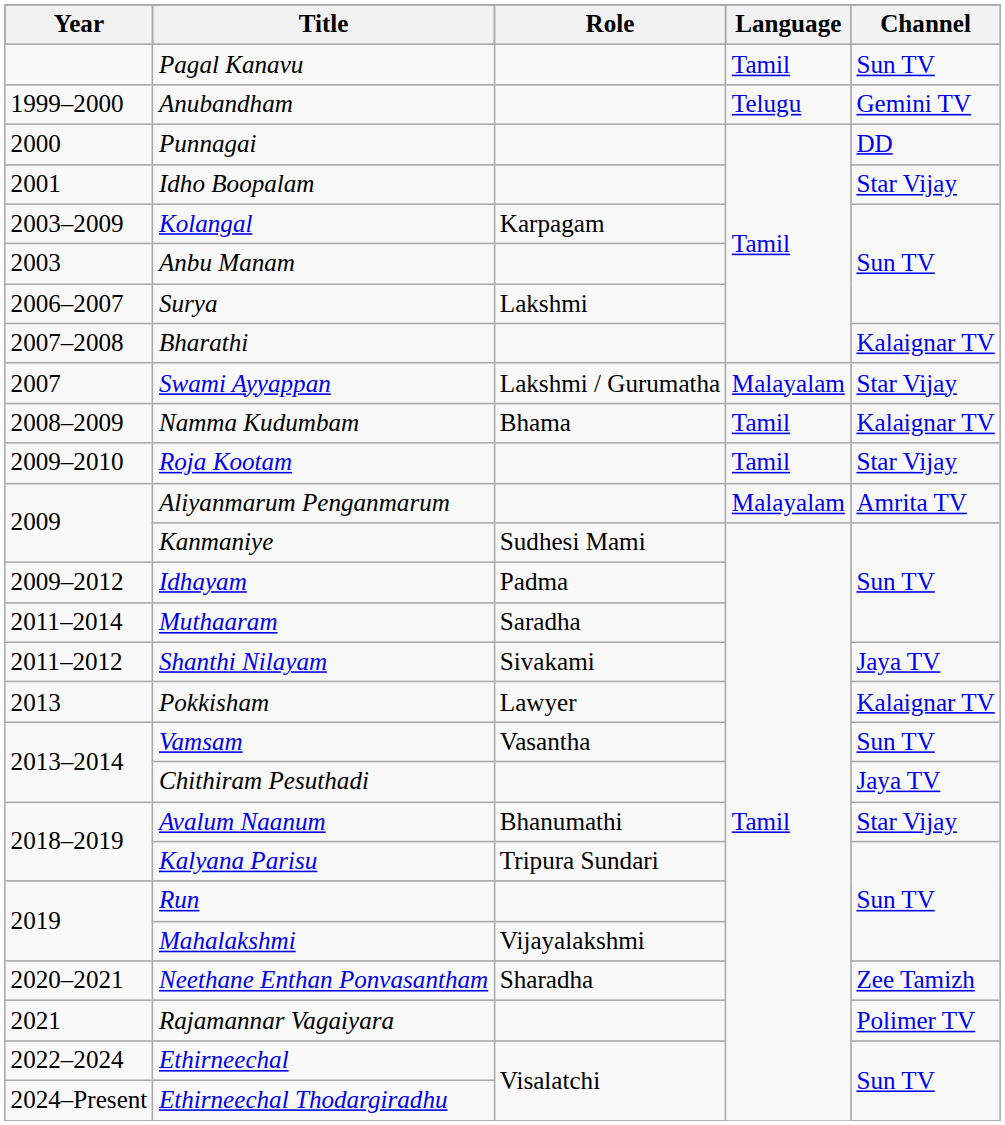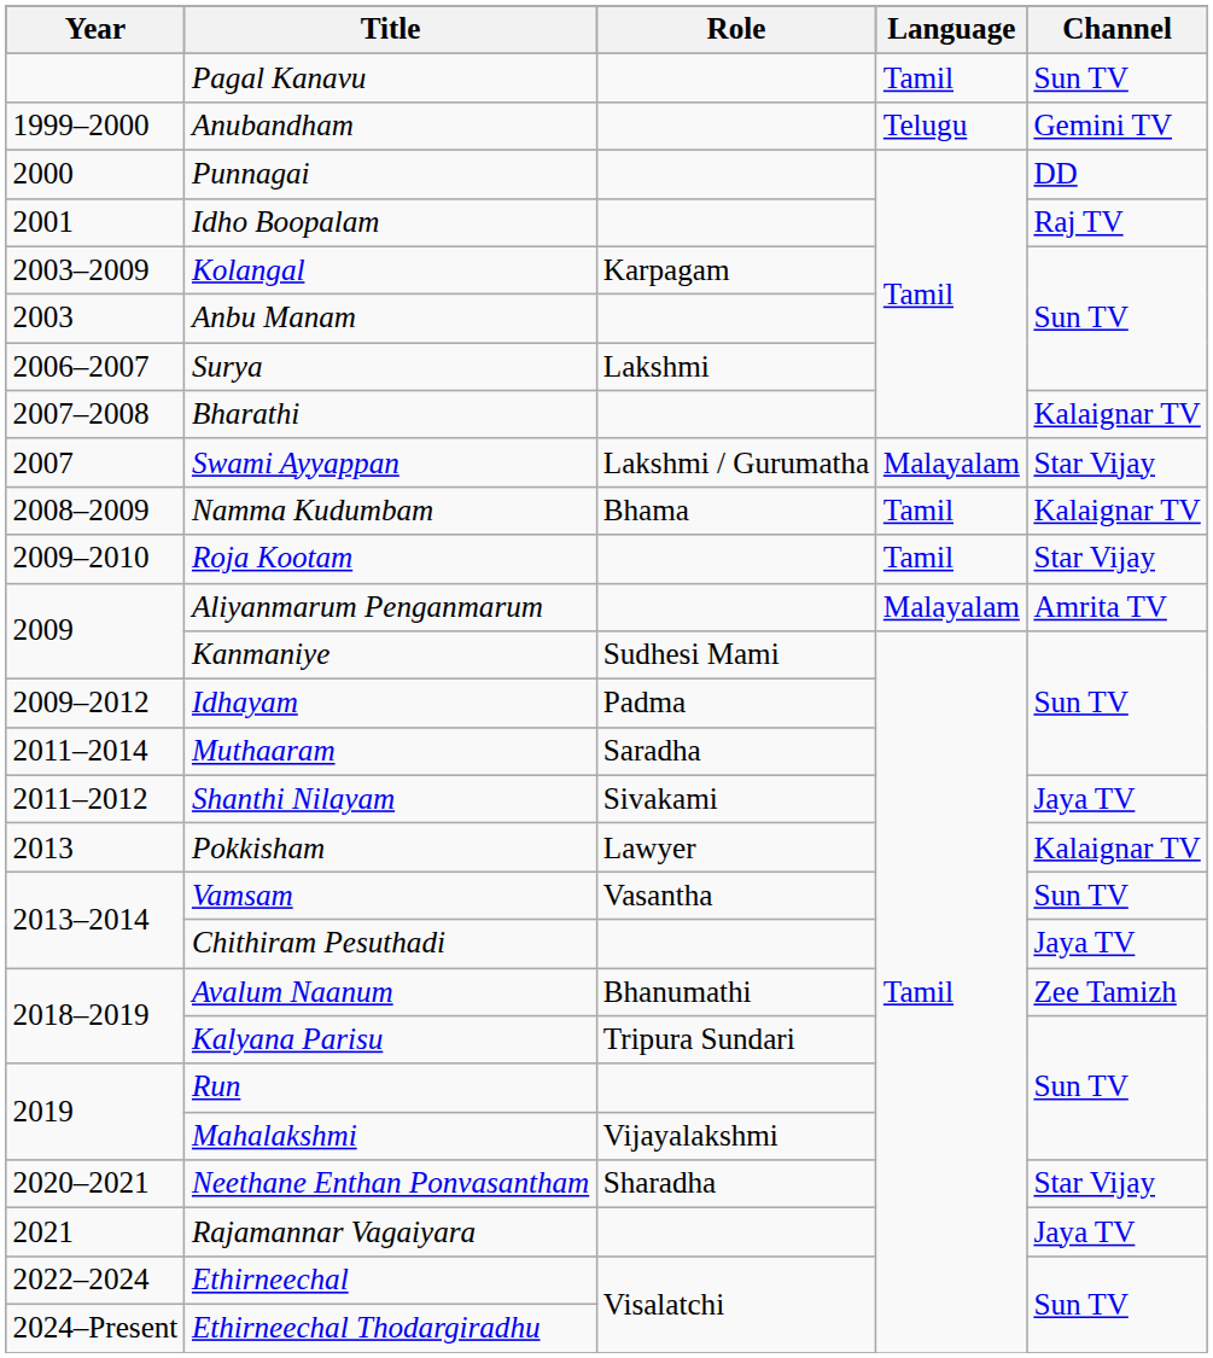 <table class="wikitable sortable">
 <tr style="background:#000;">
 <th>Year</th>
 <th>Title</th>
 <th>Role</th>
 <th>Language</th>
 <th>Channel</th>
 </tr>
 <tr>
 <td></td>
 <td><em>Pagal Kanavu</em></td>
 <td></td>
 <td><a href='#'>Tamil</a></td>
 <td><a href='#'>Sun TV</a></td>
 </tr>
 <tr>
 <td>1999–2000</td>
 <td><em>Anubandham</em></td>
 <td></td>
 <td><a href='#'>Telugu</a></td>
 <td><a href='#'>Gemini TV</a></td>
 </tr>
 <tr>
 <td>2000</td>
 <td><em>Punnagai</em></td>
 <td></td>
 <td rowspan="6"><a href='#'>Tamil</a></td>
 <td><a href='#'>DD</a></td>
 </tr>
 <tr>
 <td>2001</td>
 <td><em>Idho Boopalam</em></td>
 <td></td>
-<td><a href='#'>Star Vijay</a></td>
+<td><a href='#'>Raj TV</a></td>
 </tr>
 <tr>
 <td>2003–2009</td>
 <td><em><a href='#'>Kolangal</a></em></td>
 <td>Karpagam</td>
 <td rowspan="3"><a href='#'>Sun TV</a></td>
 </tr>
 <tr>
 <td>2003</td>
 <td><em>Anbu Manam</em></td>
 <td></td>
 </tr>
 <tr>
 <td>2006–2007</td>
 <td><em>Surya</em></td>
 <td>Lakshmi</td>
 </tr>
 <tr>
 <td>2007–2008</td>
 <td><em>Bharathi</em></td>
 <td></td>
 <td><a href='#'>Kalaignar TV</a></td>
 </tr>
 <tr>
 <td>2007</td>
 <td><em><a href='#'>Swami Ayyappan</a></em></td>
 <td>Lakshmi / Gurumatha</td>
 <td><a href='#'>Malayalam</a></td>
 <td><a href='#'>Star Vijay</a></td>
 </tr>
 <tr>
 <td>2008–2009</td>
 <td><em>Namma Kudumbam</em></td>
 <td>Bhama</td>
 <td><a href='#'>Tamil</a></td>
 <td><a href='#'>Kalaignar TV</a></td>
 </tr>
 <tr>
 <td>2009–2010</td>
 <td><em><a href='#'>Roja Kootam</a></em></td>
 <td></td>
 <td><a href='#'>Tamil</a></td>
 <td><a href='#'>Star Vijay</a></td>
 </tr>
 <tr>
 <td rowspan="2">2009</td>
 <td><em>Aliyanmarum Penganmarum</em></td>
 <td></td>
 <td><a href='#'>Malayalam</a></td>
 <td><a href='#'>Amrita TV</a></td>
 </tr>
 <tr>
 <td><em>Kanmaniye</em></td>
 <td>Sudhesi Mami</td>
 <td rowspan="17"><a href='#'>Tamil</a></td>
 <td rowspan="3"><a href='#'>Sun TV</a></td>
 </tr>
 <tr>
 <td>2009–2012</td>
 <td><em><a href='#'>Idhayam</a></em></td>
 <td>Padma</td>
 </tr>
 <tr>
 <td>2011–2014</td>
 <td><em><a href='#'>Muthaaram</a></em></td>
 <td>Saradha</td>
 </tr>
 <tr>
 <td>2011–2012</td>
 <td><em><a href='#'>Shanthi Nilayam</a></em></td>
 <td>Sivakami</td>
 <td><a href='#'>Jaya TV</a></td>
 </tr>
 <tr>
 <td>2013</td>
 <td><em>Pokkisham</em></td>
 <td>Lawyer</td>
 <td><a href='#'>Kalaignar TV</a></td>
 </tr>
 <tr>
 <td rowspan="2">2013–2014</td>
 <td><em><a href='#'>Vamsam</a></em></td>
 <td>Vasantha</td>
 <td><a href='#'>Sun TV</a></td>
 </tr>
 <tr>
 <td><em>Chithiram Pesuthadi</em></td>
 <td></td>
 <td><a href='#'>Jaya TV</a></td>
 </tr>
 <tr>
 <td rowspan="2">2018–2019</td>
 <td><em><a href='#'>Avalum Naanum</a></em></td>
 <td>Bhanumathi</td>
-<td><a href='#'>Star Vijay</a></td>
+<td><a href='#'>Zee Tamizh</a></td>
 </tr>
 <tr>
 <td><em><a href='#'>Kalyana Parisu</a></em></td>
 <td>Tripura Sundari</td>
 <td rowspan="3"><a href='#'>Sun TV</a></td>
 </tr>
 <tr>
 <td rowspan="2">2019</td>
 <td><em><a href='#'>Run</a></em></td>
 <td></td>
 </tr>
 <tr>
 <td><em><a href='#'>Mahalakshmi</a></em></td>
 <td>Vijayalakshmi</td>
 </tr>
 <tr>
 <td>2020–2021</td>
 <td><em><a href='#'>Neethane Enthan Ponvasantham</a></em></td>
 <td>Sharadha</td>
-<td><a href='#'>Zee Tamizh</a></td>
+<td><a href='#'>Star Vijay</a></td>
 </tr>
 <tr>
 <td>2021</td>
 <td><em>Rajamannar Vagaiyara</em></td>
 <td></td>
-<td><a href='#'>Polimer TV</a></td>
+<td><a href='#'>Jaya TV</a></td>
 </tr>
 <tr>
 <td>2022–2024</td>
 <td><em><a href='#'>Ethirneechal</a></em></td>
 <td rowspan="2">Visalatchi</td>
 <td rowspan="2"><a href='#'>Sun TV</a></td>
 </tr>
 <tr>
 <td>2024–Present</td>
 <td><em><a href='#'>Ethirneechal Thodargiradhu</a></em></td>
 </tr>
 <tr>
 </tr>
 </table>
